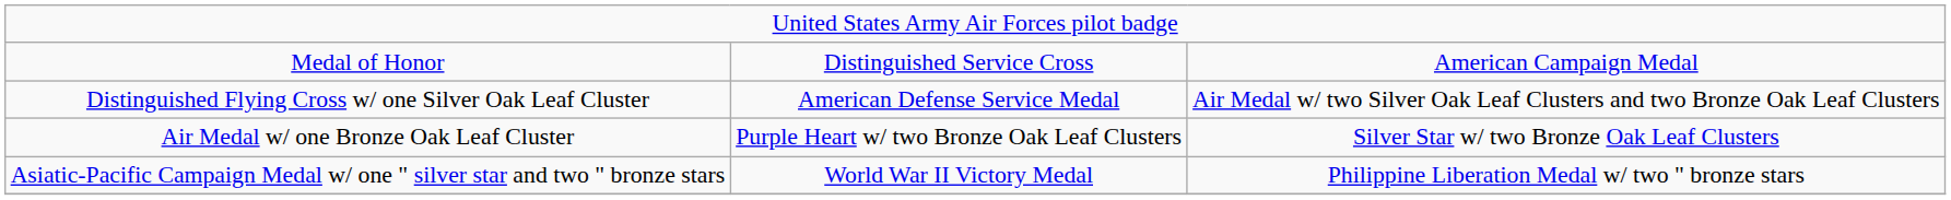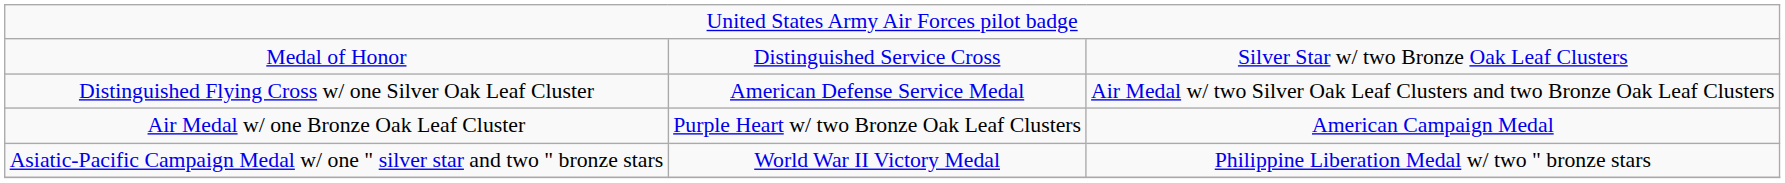 <table class="wikitable" style="margin:1em auto; text-align:center;">
 <tr>
 <td colspan="4"><a href='#'>United States Army Air Forces pilot badge</a></td>
 </tr>
 <tr>
 <td><a href='#'>Medal of Honor</a></td>
 <td><a href='#'>Distinguished Service Cross</a></td>
-<td><a href='#'>American Campaign Medal</a></td>
+<td><a href='#'>Silver Star</a> w/ two Bronze <a href='#'>Oak Leaf Clusters</a></td>
 </tr>
 <tr>
 <td><a href='#'>Distinguished Flying Cross</a> w/ one Silver Oak Leaf Cluster</td>
 <td><a href='#'>American Defense Service Medal</a></td>
 <td><a href='#'>Air Medal</a> w/ two Silver Oak Leaf Clusters and two Bronze Oak Leaf Clusters</td>
 </tr>
 <tr>
 <td><a href='#'>Air Medal</a> w/ one Bronze Oak Leaf Cluster</td>
 <td><a href='#'>Purple Heart</a> w/ two Bronze Oak Leaf Clusters</td>
-<td><a href='#'>Silver Star</a> w/ two Bronze <a href='#'>Oak Leaf Clusters</a></td>
+<td><a href='#'>American Campaign Medal</a></td>
 </tr>
 <tr>
 <td><a href='#'>Asiatic-Pacific Campaign Medal</a> w/ one " <a href='#'>silver star</a> and two " bronze stars</td>
 <td><a href='#'>World War II Victory Medal</a></td>
 <td><a href='#'>Philippine Liberation Medal</a> w/ two " bronze stars</td>
 </tr>
 <tr>
 </tr>
 </table>
